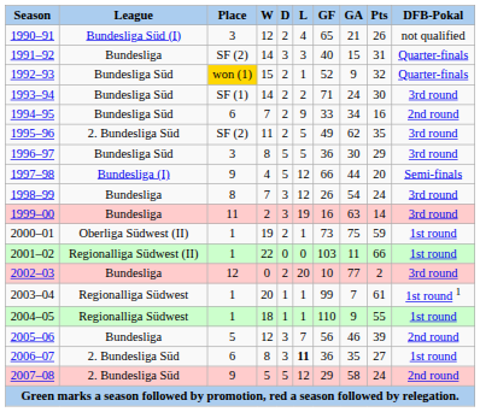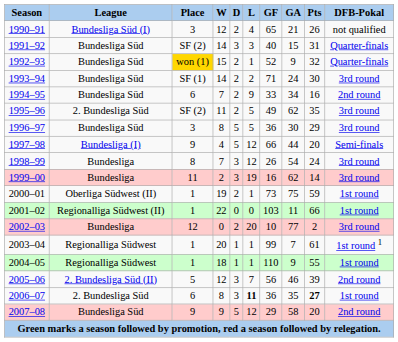 <table class="wikitable" width="600px">
 <tr>
 <th style="background:#ABCDEF;">Season</th>
 <th style="background:#ABCDEF;">League</th>
 <th style="background:#ABCDEF;">Place</th>
 <th style="background:#ABCDEF;">W</th>
 <th style="background:#ABCDEF;">D</th>
 <th style="background:#ABCDEF;">L</th>
 <th style="background:#ABCDEF;">GF</th>
 <th style="background:#ABCDEF;">GA</th>
 <th style="background:#ABCDEF;">Pts</th>
 <th style="background:#ABCDEF;">DFB-Pokal</th>
 </tr>
 <tr align="center">
 <td><a href='#'>1990–91</a></td>
 <td><a href='#'>Bundesliga Süd (I)</a></td>
 <td>3</td>
 <td>12</td>
 <td>2</td>
 <td>4</td>
 <td>65</td>
 <td>21</td>
 <td>26</td>
 <td>not qualified</td>
 </tr>
 <tr align="center">
 <td><a href='#'>1991–92</a></td>
-<td>Bundesliga</td>
+<td>Bundesliga Süd</td>
 <td>SF (2)</td>
 <td>14</td>
 <td>3</td>
 <td>3</td>
 <td>40</td>
 <td>15</td>
 <td>31</td>
 <td><a href='#'>Quarter-finals</a></td>
 </tr>
 <tr align="center">
 <td><a href='#'>1992–93</a></td>
 <td>Bundesliga Süd</td>
 <td bgcolor = gold>won (1)</td>
 <td>15</td>
 <td>2</td>
 <td>1</td>
 <td>52</td>
 <td>9</td>
 <td>32</td>
 <td><a href='#'>Quarter-finals</a></td>
 </tr>
 <tr align="center">
 <td><a href='#'>1993–94</a></td>
 <td>Bundesliga Süd</td>
 <td>SF (1)</td>
 <td>14</td>
 <td>2</td>
 <td>2</td>
 <td>71</td>
 <td>24</td>
 <td>30</td>
 <td><a href='#'>3rd round</a></td>
 </tr>
 <tr align="center">
 <td><a href='#'>1994–95</a></td>
 <td>Bundesliga Süd</td>
 <td>6</td>
 <td>7</td>
 <td>2</td>
 <td>9</td>
 <td>33</td>
 <td>34</td>
 <td>16</td>
 <td><a href='#'>2nd round</a></td>
 </tr>
 <tr align="center">
 <td><a href='#'>1995–96</a></td>
 <td>2. Bundesliga Süd</td>
 <td>SF (2)</td>
 <td>11</td>
 <td>2</td>
 <td>5</td>
 <td>49</td>
 <td>62</td>
 <td>35</td>
 <td><a href='#'>3rd round</a></td>
 </tr>
 <tr align="center">
 <td><a href='#'>1996–97</a></td>
 <td>Bundesliga Süd</td>
 <td>3</td>
 <td>8</td>
 <td>5</td>
 <td>5</td>
 <td>36</td>
 <td>30</td>
 <td>29</td>
 <td><a href='#'>3rd round</a></td>
 </tr>
 <tr align="center">
 <td><a href='#'>1997–98</a></td>
 <td><a href='#'>Bundesliga (I)</a></td>
 <td>9</td>
 <td>4</td>
 <td>5</td>
 <td>12</td>
 <td>66</td>
 <td>44</td>
 <td>20</td>
 <td><a href='#'>Semi-finals</a></td>
 </tr>
 <tr align="center">
 <td><a href='#'>1998–99</a></td>
 <td>Bundesliga</td>
 <td>8</td>
 <td>7</td>
 <td>3</td>
 <td>12</td>
 <td>26</td>
 <td>54</td>
 <td>24</td>
 <td><a href='#'>3rd round</a></td>
 </tr>
 <tr align="center" style="background:#ffcccc;">
 <td><a href='#'>1999–00</a></td>
 <td>Bundesliga</td>
 <td>11</td>
 <td>2</td>
 <td>3</td>
 <td>19</td>
 <td>16</td>
-<td>63</td>
+<td>62</td>
 <td>14</td>
 <td><a href='#'>3rd round</a></td>
 </tr>
 <tr align="center">
 <td>2000–01</td>
 <td>Oberliga Südwest (II)</td>
 <td>1</td>
 <td>19</td>
 <td>2</td>
 <td>1</td>
 <td>73</td>
 <td>75</td>
 <td>59</td>
 <td><a href='#'>1st round</a></td>
 </tr>
 <tr align="center" style="background:#ccffcc;">
 <td>2001–02</td>
 <td>Regionalliga Südwest (II)</td>
 <td>1</td>
 <td>22</td>
 <td>0</td>
 <td>0</td>
 <td>103</td>
 <td>11</td>
 <td>66</td>
 <td><a href='#'>1st round</a></td>
 </tr>
 <tr align="center" style="background:#ffcccc;">
 <td><a href='#'>2002–03</a></td>
 <td>Bundesliga</td>
 <td>12</td>
 <td>0</td>
 <td>2</td>
 <td>20</td>
 <td>10</td>
 <td>77</td>
 <td>2</td>
 <td><a href='#'>3rd round</a></td>
 </tr>
 <tr align="center">
 <td>2003–04</td>
 <td>Regionalliga Südwest</td>
 <td>1</td>
 <td>20</td>
 <td>1</td>
 <td>1</td>
 <td>99</td>
 <td>7</td>
 <td>61</td>
 <td><a href='#'>1st round</a> <sup>1</sup></td>
 </tr>
 <tr align="center" style="background:#ccffcc;">
 <td>2004–05</td>
 <td>Regionalliga Südwest</td>
 <td>1</td>
 <td>18</td>
 <td>1</td>
 <td>1</td>
 <td>110</td>
 <td>9</td>
 <td>55</td>
 <td><a href='#'>1st round</a></td>
 </tr>
 <tr align="center">
 <td><a href='#'>2005–06</a></td>
-<td>Bundesliga</td>
+<td><a href='#'>2. Bundesliga Süd (II)</a></td>
 <td>5</td>
 <td>12</td>
 <td>3</td>
 <td>7</td>
 <td>56</td>
 <td>46</td>
 <td>39</td>
 <td><a href='#'>2nd round</a></td>
 </tr>
 <tr align="center">
 <td><a href='#'>2006–07</a></td>
 <td>2. Bundesliga Süd</td>
 <td>6</td>
 <td>8</td>
 <td>3</td>
 <td><strong>11</strong></td>
 <td>36</td>
 <td>35</td>
-<td>27</td>
+<td><strong>27</strong></td>
 <td><a href='#'>1st round</a></td>
 </tr>
 <tr align="center" style="background:#ffcccc;">
 <td><a href='#'>2007–08</a></td>
-<td>2. Bundesliga Süd</td>
+<td>Bundesliga Süd</td>
 <td>9</td>
-<td>5</td>
+<td>9</td>
 <td>5</td>
 <td>12</td>
 <td>29</td>
 <td>58</td>
-<td>24</td>
+<td>20</td>
 <td><a href='#'>2nd round</a></td>
 </tr>
 <tr style="background:#ABCDEF;">
 <td colspan="10" align="center"><strong>Green marks a season followed by promotion, red a season followed by relegation.</strong></td>
 </tr>
 </table>
